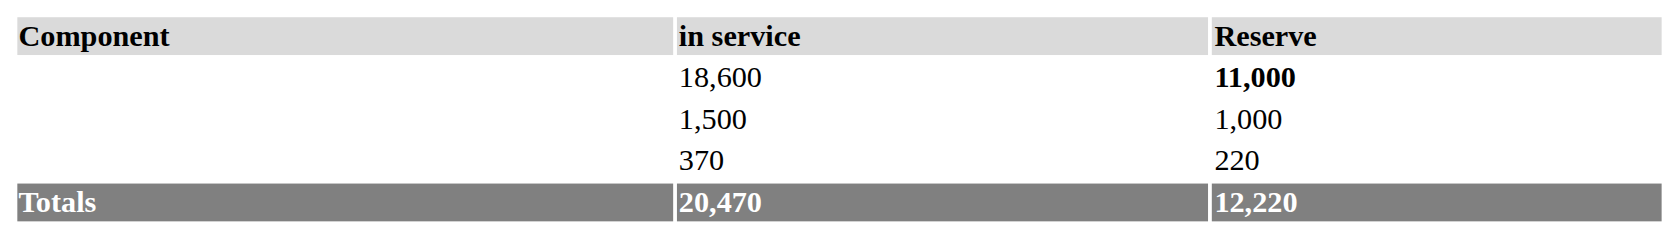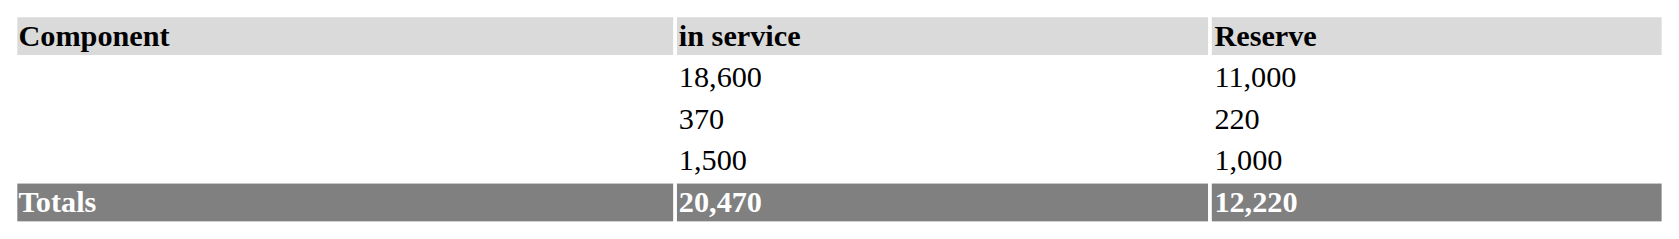 <table width="70%" style="border:0px solid #8888aa; background-color:white; padding:5px; font-size:100%; margin:1em auto;">
 <tr bgcolor="#dadada">
 <td><strong>Component</strong></td>
 <td><strong>in service</strong></td>
 <td><strong>Reserve</strong></td>
 </tr>
 <tr>
 <td></td>
 <td>18,600</td>
-<td><strong>11,000</strong></td>
+<td>11,000</td>
+</tr>
+<tr>
+<td></td>
+<td>370</td>
+<td>220</td>
 </tr>
 <tr>
 <td></td>
 <td>1,500</td>
 <td>1,000</td>
-</tr>
-<tr>
-<td></td>
-<td>370</td>
-<td>220</td>
 </tr>
 <tr style="background:gray; color:White">
 <td><strong>Totals</strong></td>
 <td><strong>20,470</strong></td>
 <td><strong>12,220</strong></td>
 </tr>
 </table>
